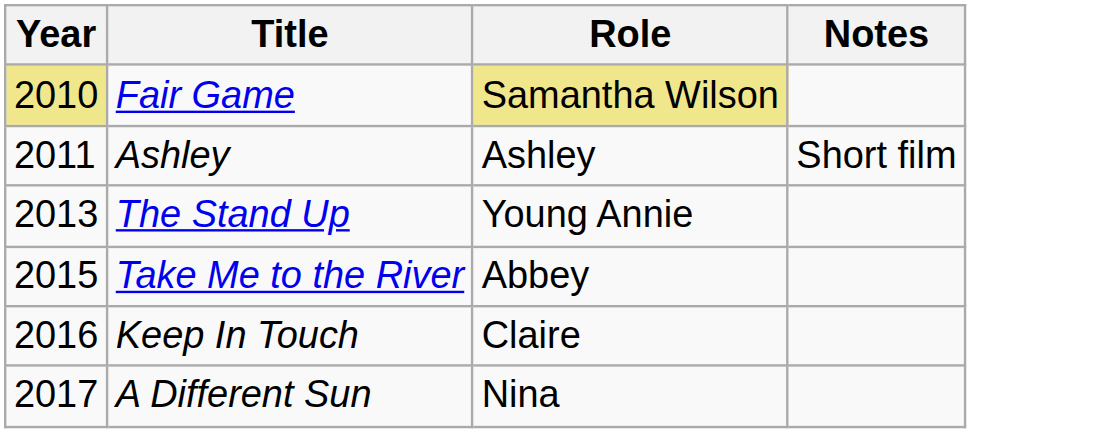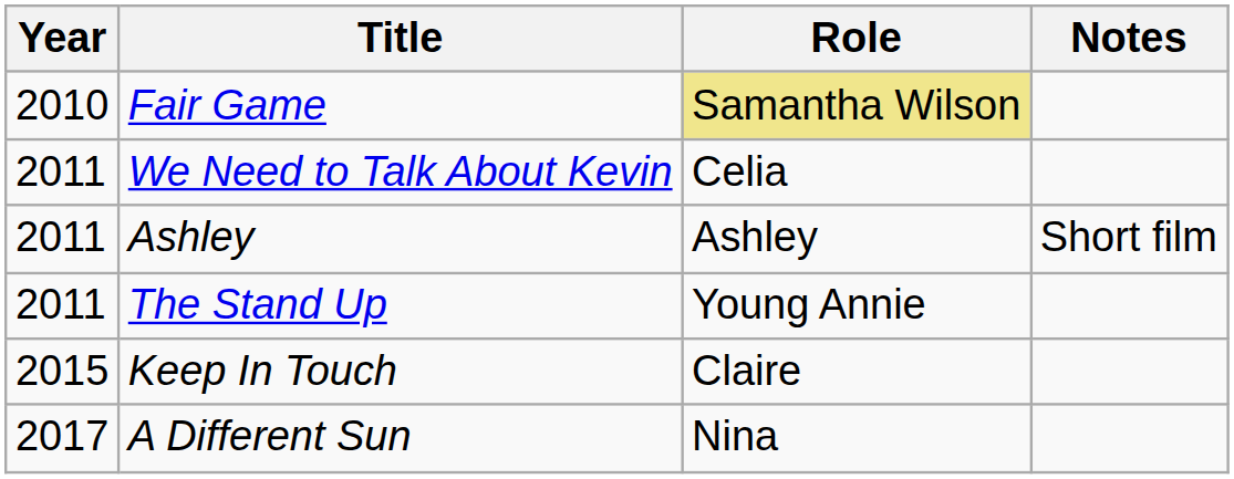 <table class="wikitable sortable">
 <tr>
 <th>Year</th>
 <th>Title</th>
 <th>Role</th>
 <th class="unsortable">Notes</th>
 </tr>
 <tr>
-<td style="background: khaki;">2010</td>
+<td>2010</td>
 <td><em><a href='#'>Fair Game</a></em></td>
 <td style="background: khaki;">Samantha Wilson</td>
+<td></td>
+</tr>
+<tr>
+<td>2011</td>
+<td><em><a href='#'>We Need to Talk About Kevin</a></em></td>
+<td>Celia</td>
 <td></td>
 </tr>
 <tr>
 <td>2011</td>
 <td><em>Ashley</em></td>
 <td>Ashley</td>
 <td>Short film</td>
 </tr>
 <tr>
-<td>2013</td>
+<td>2011</td>
 <td><em><a href='#'>The Stand Up</a></em></td>
 <td>Young Annie</td>
 <td></td>
 </tr>
 <tr>
 <td>2015</td>
-<td><em><a href='#'>Take Me to the River</a></em></td>
-<td>Abbey</td>
-<td></td>
-</tr>
-<tr>
-<td>2016</td>
 <td><em>Keep In Touch</em></td>
 <td>Claire</td>
 <td></td>
 </tr>
 <tr>
 <td>2017</td>
 <td><em>A Different Sun</em></td>
 <td>Nina</td>
 <td></td>
 </tr>
 </table>
